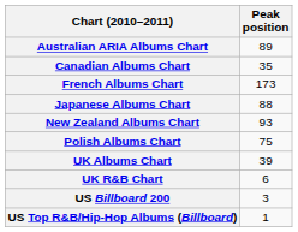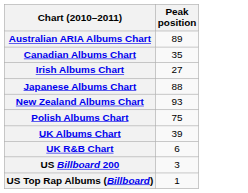 <table class="wikitable sortable plainrowheaders">
 <tr>
 <th scope="col">Chart (2010–2011)</th>
 <th scope="col">Peak<br>position</th>
 </tr>
 <tr>
 <th scope="row"><a href='#'>Australian ARIA Albums Chart</a></th>
 <td style="text-align:center;">89</td>
 </tr>
 <tr>
 <th scope="row"><a href='#'>Canadian Albums Chart</a></th>
 <td style="text-align:center;">35</td>
 </tr>
 <tr>
-<th scope="row"><a href='#'>French Albums Chart</a></th>
-<td style="text-align:center;">173</td>
+<th scope="row"><a href='#'>Irish Albums Chart</a></th>
+<td style="text-align:center;">27</td>
 </tr>
 <tr>
 <th scope="row"><a href='#'>Japanese Albums Chart</a></th>
 <td style="text-align:center;">88</td>
 </tr>
 <tr>
 <th scope="row"><a href='#'>New Zealand Albums Chart</a></th>
 <td style="text-align:center;">93</td>
 </tr>
 <tr>
 <th scope="row"><a href='#'>Polish Albums Chart</a></th>
 <td style="text-align:center;">75</td>
 </tr>
 <tr>
 <th scope="row"><a href='#'>UK Albums Chart</a></th>
 <td style="text-align:center;">39</td>
 </tr>
 <tr>
 <th scope="row"><a href='#'>UK R&B Chart</a></th>
 <td style="text-align:center;">6</td>
 </tr>
 <tr>
 <th scope="row">US <a href='#'><em>Billboard</em> 200</a></th>
 <td style="text-align:center;">3</td>
 </tr>
 <tr>
-<th scope="row">US <a href='#'>Top R&B/Hip-Hop Albums</a> (<em><a href='#'>Billboard</a></em>)</th>
+<th scope="row">US Top Rap Albums (<em><a href='#'>Billboard</a></em>)</th>
 <td style="text-align:center;">1</td>
 </tr>
 </table>
